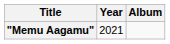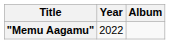 <table class="wikitable plainrowheaders" style="text-align:center">
 <tr>
 <th scope="col">Title</th>
 <th scope="col">Year</th>
 <th scope="col">Album</th>
 </tr>
 <tr>
 <th scope="row">"Memu Aagamu"<br></th>
-<td>2021</td>
+<td>2022</td>
 <td></td>
 </tr>
 </table>
